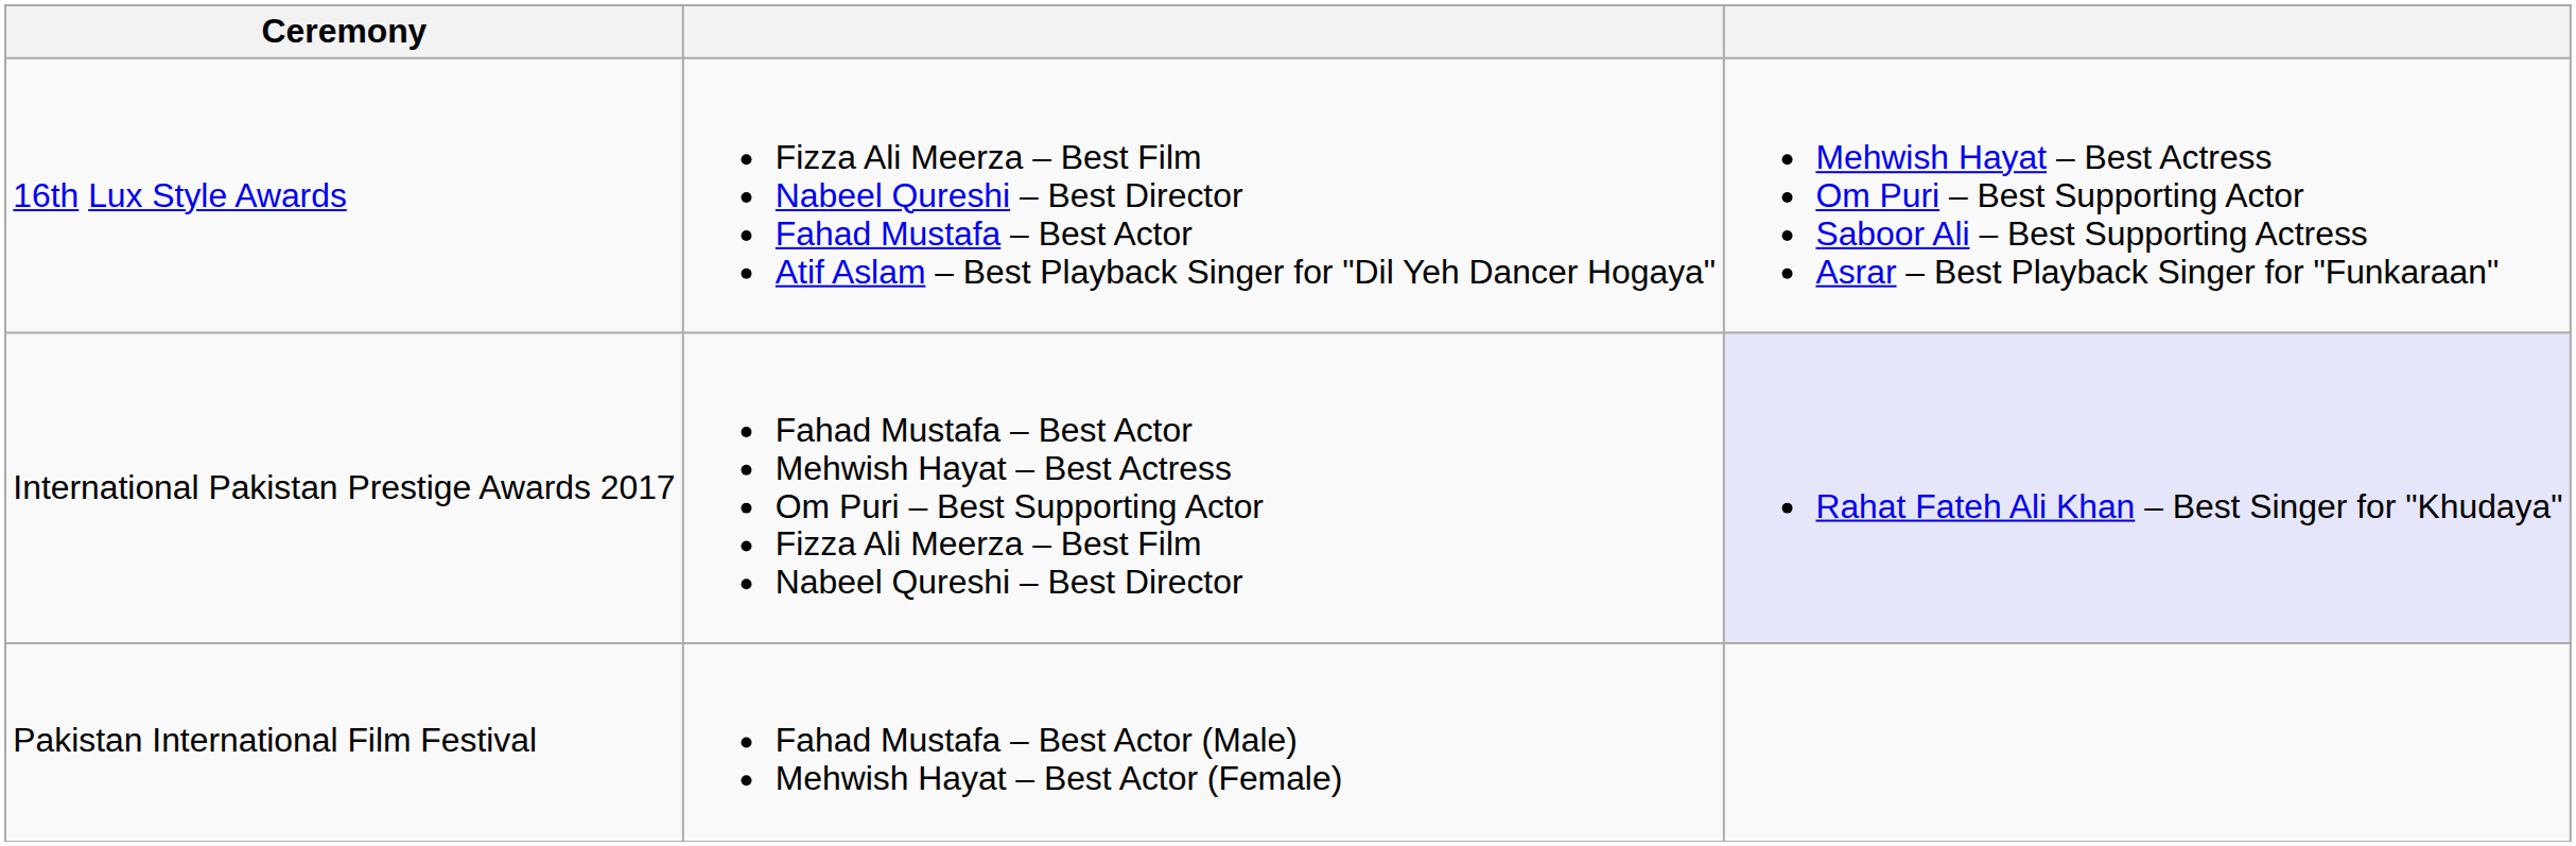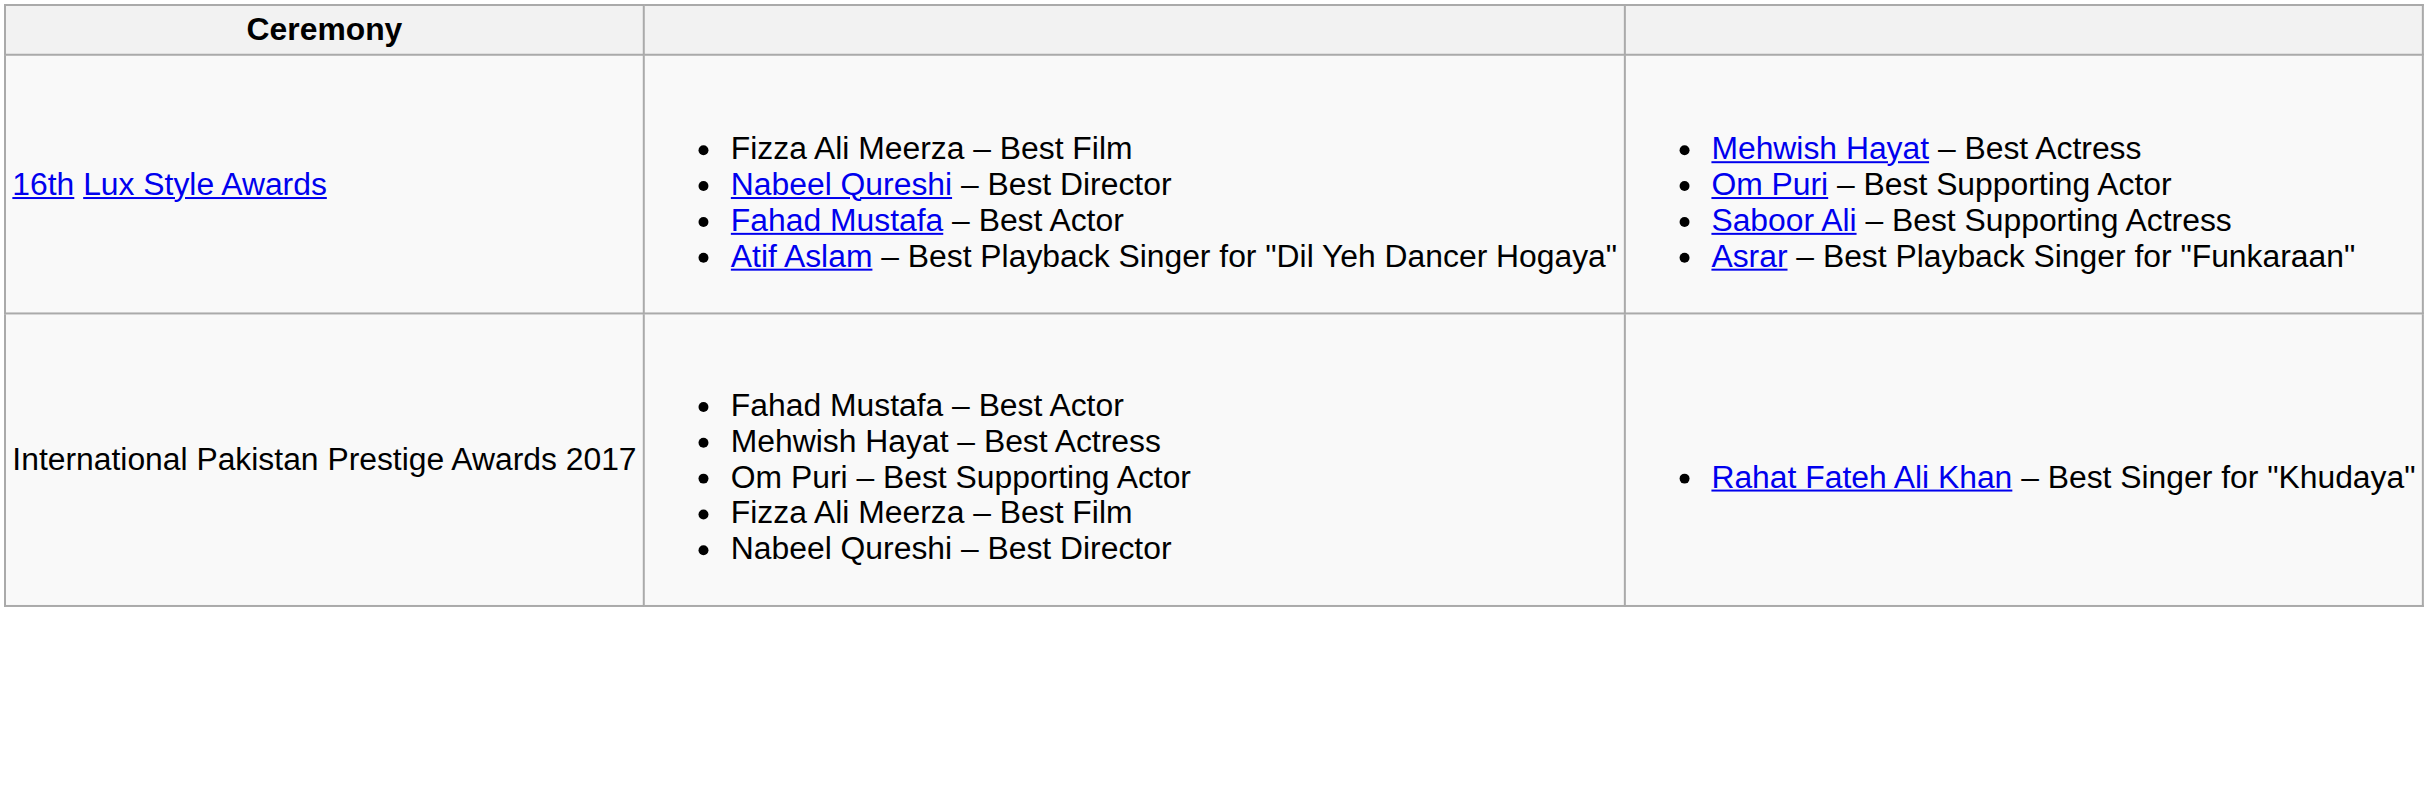 <table class="wikitable">
 <tr>
 <th>Ceremony</th>
 <th></th>
 <th></th>
 </tr>
 <tr>
 <td><a href='#'>16th</a> <a href='#'>Lux Style Awards</a></td>
 <td><br><ul><li>Fizza Ali Meerza – Best Film</li><li><a href='#'>Nabeel Qureshi</a> – Best Director</li><li><a href='#'>Fahad Mustafa</a> – Best Actor</li><li><a href='#'>Atif Aslam</a> – Best Playback Singer for "Dil Yeh Dancer Hogaya"</li></ul></td>
 <td><br><ul><li><a href='#'>Mehwish Hayat</a> – Best Actress</li><li><a href='#'>Om Puri</a> – Best Supporting Actor</li><li><a href='#'>Saboor Ali</a> – Best Supporting Actress</li><li><a href='#'>Asrar</a> – Best Playback Singer for "Funkaraan"</li></ul></td>
 </tr>
 <tr>
 <td>International Pakistan Prestige Awards 2017</td>
 <td><br><ul><li>Fahad Mustafa – Best Actor</li><li>Mehwish Hayat – Best Actress</li><li>Om Puri – Best Supporting Actor</li><li>Fizza Ali Meerza – Best Film</li><li>Nabeel Qureshi – Best Director</li></ul></td>
-<td style="background: lavender;"><br><ul><li><a href='#'>Rahat Fateh Ali Khan</a> – Best Singer for "Khudaya"</li></ul></td>
-</tr>
-<tr>
-<td>Pakistan International Film Festival</td>
-<td><br><ul><li>Fahad Mustafa – Best Actor (Male)</li><li>Mehwish Hayat – Best Actor (Female)</li></ul></td>
-<td></td>
+<td><br><ul><li><a href='#'>Rahat Fateh Ali Khan</a> – Best Singer for "Khudaya"</li></ul></td>
 </tr>
 </table>
